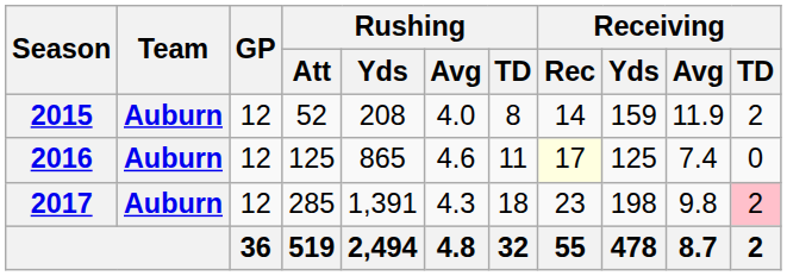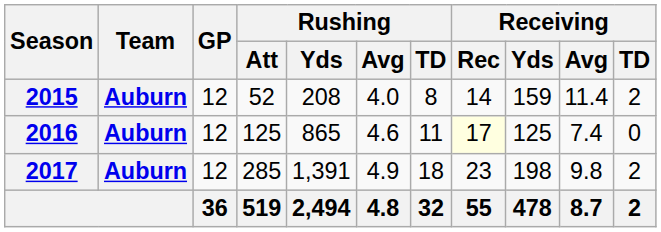 <table class="wikitable" style="text-align:center;">
 <tr>
 <th rowspan="2">Season</th>
 <th rowspan="2">Team</th>
 <th rowspan="2">GP</th>
 <th colspan="4">Rushing</th>
 <th colspan="4">Receiving</th>
 </tr>
 <tr>
 <th>Att</th>
 <th>Yds</th>
 <th>Avg</th>
 <th>TD</th>
 <th>Rec</th>
 <th>Yds</th>
 <th>Avg</th>
 <th>TD</th>
 </tr>
 <tr>
 <th><a href='#'>2015</a></th>
 <th><a href='#'>Auburn</a></th>
 <td>12</td>
 <td>52</td>
 <td>208</td>
 <td>4.0</td>
 <td>8</td>
 <td>14</td>
 <td>159</td>
-<td>11.9</td>
+<td>11.4</td>
 <td>2</td>
 </tr>
 <tr>
 <th><a href='#'>2016</a></th>
 <th><a href='#'>Auburn</a></th>
 <td>12</td>
 <td>125</td>
 <td>865</td>
 <td>4.6</td>
 <td>11</td>
 <td style="background: lightyellow;">17</td>
 <td>125</td>
 <td>7.4</td>
 <td>0</td>
 </tr>
 <tr>
 <th><a href='#'>2017</a></th>
 <th><a href='#'>Auburn</a></th>
 <td>12</td>
 <td>285</td>
 <td>1,391</td>
-<td>4.3</td>
+<td>4.9</td>
 <td>18</td>
 <td>23</td>
 <td>198</td>
 <td>9.8</td>
-<td style="background: pink;">2</td>
+<td>2</td>
 </tr>
 <tr>
 <th colspan="2"></th>
 <th>36</th>
 <th>519</th>
 <th>2,494</th>
 <th>4.8</th>
 <th>32</th>
 <th>55</th>
 <th>478</th>
 <th>8.7</th>
 <th>2</th>
 </tr>
 </table>
